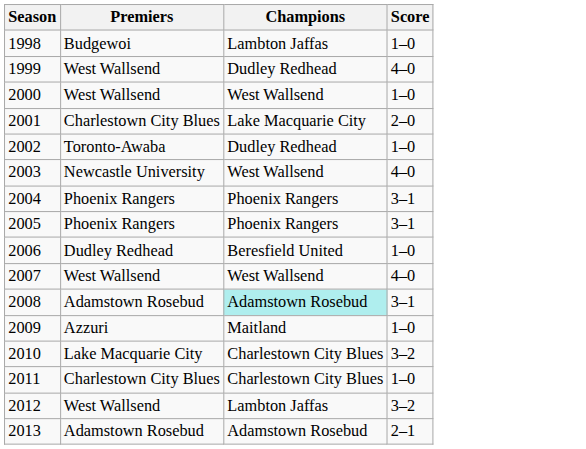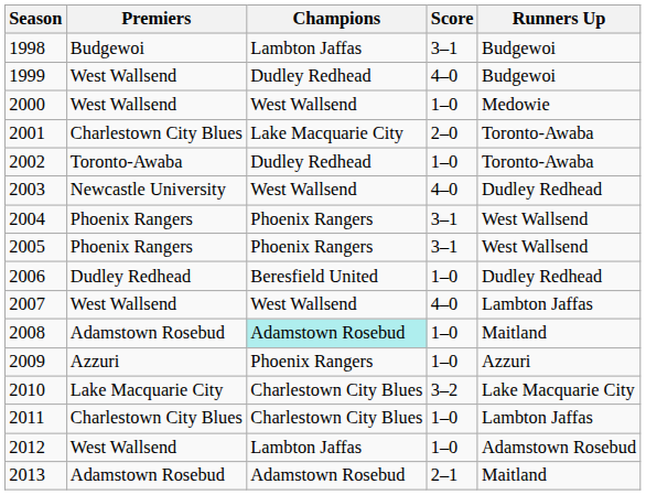 <table class="wikitable">
 <tr>
 <th>Season</th>
 <th>Premiers</th>
 <th>Champions</th>
 <th>Score</th>
+<th>Runners Up</th>
 </tr>
 <tr>
 <td>1998</td>
 <td>Budgewoi</td>
 <td>Lambton Jaffas</td>
-<td>1–0</td>
+<td>3–1</td>
+<td>Budgewoi</td>
 </tr>
 <tr>
 <td>1999</td>
 <td>West Wallsend</td>
 <td>Dudley Redhead</td>
 <td>4–0</td>
+<td>Budgewoi</td>
 </tr>
 <tr>
 <td>2000</td>
 <td>West Wallsend</td>
 <td>West Wallsend</td>
 <td>1–0</td>
+<td>Medowie</td>
 </tr>
 <tr>
 <td>2001</td>
 <td>Charlestown City Blues</td>
 <td>Lake Macquarie City</td>
 <td>2–0</td>
+<td>Toronto-Awaba</td>
 </tr>
 <tr>
 <td>2002</td>
 <td>Toronto-Awaba</td>
 <td>Dudley Redhead</td>
 <td>1–0</td>
+<td>Toronto-Awaba</td>
 </tr>
 <tr>
 <td>2003</td>
 <td>Newcastle University</td>
 <td>West Wallsend</td>
 <td>4–0</td>
+<td>Dudley Redhead</td>
 </tr>
 <tr>
 <td>2004</td>
 <td>Phoenix Rangers</td>
 <td>Phoenix Rangers</td>
 <td>3–1</td>
+<td>West Wallsend</td>
 </tr>
 <tr>
 <td>2005</td>
 <td>Phoenix Rangers</td>
 <td>Phoenix Rangers</td>
 <td>3–1</td>
+<td>West Wallsend</td>
 </tr>
 <tr>
 <td>2006</td>
 <td>Dudley Redhead</td>
 <td>Beresfield United</td>
 <td>1–0</td>
+<td>Dudley Redhead</td>
 </tr>
 <tr>
 <td>2007</td>
 <td>West Wallsend</td>
 <td>West Wallsend</td>
 <td>4–0</td>
+<td>Lambton Jaffas</td>
 </tr>
 <tr>
 <td>2008</td>
 <td>Adamstown Rosebud</td>
 <td style="background: paleturquoise;">Adamstown Rosebud</td>
-<td>3–1</td>
+<td>1–0</td>
+<td>Maitland</td>
 </tr>
 <tr>
 <td>2009</td>
 <td>Azzuri</td>
-<td>Maitland</td>
+<td>Phoenix Rangers</td>
 <td>1–0</td>
+<td>Azzuri</td>
 </tr>
 <tr>
 <td>2010</td>
 <td>Lake Macquarie City</td>
 <td>Charlestown City Blues</td>
 <td>3–2</td>
+<td>Lake Macquarie City</td>
 </tr>
 <tr>
 <td>2011</td>
 <td>Charlestown City Blues</td>
 <td>Charlestown City Blues</td>
 <td>1–0</td>
+<td>Lambton Jaffas</td>
 </tr>
 <tr>
 <td>2012</td>
 <td>West Wallsend</td>
 <td>Lambton Jaffas</td>
-<td>3–2</td>
+<td>1–0</td>
+<td>Adamstown Rosebud</td>
 </tr>
 <tr>
 <td>2013</td>
 <td>Adamstown Rosebud</td>
 <td>Adamstown Rosebud</td>
 <td>2–1</td>
+<td>Maitland</td>
 </tr>
 </table>
